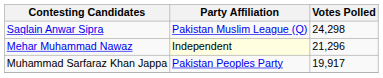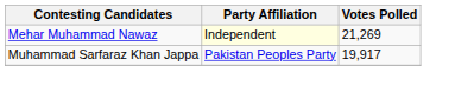 <table class="wikitable sortable">
 <tr>
 <th>Contesting Candidates</th>
 <th>Party Affiliation</th>
 <th>Votes Polled</th>
 </tr>
 <tr>
-<td><a href='#'>Saqlain Anwar Sipra</a></td>
-<td><a href='#'>Pakistan Muslim League (Q)</a></td>
-<td>24,298</td>
-</tr>
-<tr>
 <td><a href='#'>Mehar Muhammad Nawaz</a></td>
 <td style="background: lightyellow;">Independent</td>
-<td>21,296</td>
+<td>21,269</td>
 </tr>
 <tr>
 <td>Muhammad Sarfaraz Khan Jappa</td>
 <td><a href='#'>Pakistan Peoples Party</a></td>
 <td>19,917</td>
 </tr>
 <tr>
 </tr>
 </table>
